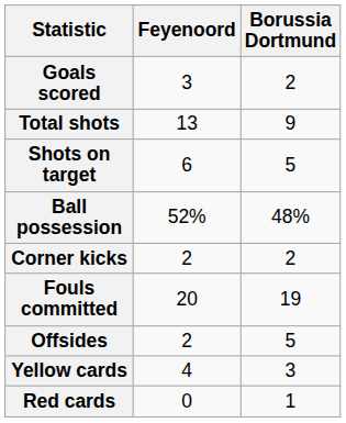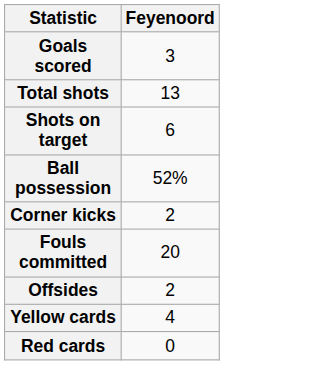 <table class="wikitable plainrowheaders" style="text-align:center">
 <tr>
 <th scope="col" style="width:100px">Statistic</th>
 <th scope="col" style="width:70px">Feyenoord</th>
-<th scope="col" style="width:70px">Borussia Dortmund</th>
 </tr>
 <tr>
 <th scope=row>Goals scored</th>
 <td>3</td>
-<td>2</td>
 </tr>
 <tr>
 <th scope=row>Total shots</th>
 <td>13</td>
-<td>9</td>
 </tr>
 <tr>
 <th scope=row>Shots on target</th>
 <td>6</td>
-<td>5</td>
 </tr>
 <tr>
 <th scope=row>Ball possession</th>
 <td>52%</td>
-<td>48%</td>
 </tr>
 <tr>
 <th scope=row>Corner kicks</th>
-<td>2</td>
 <td>2</td>
 </tr>
 <tr>
 <th scope=row>Fouls committed</th>
 <td>20</td>
-<td>19</td>
 </tr>
 <tr>
 <th scope=row>Offsides</th>
 <td>2</td>
-<td>5</td>
 </tr>
 <tr>
 <th scope=row>Yellow cards</th>
 <td>4</td>
-<td>3</td>
 </tr>
 <tr>
 <th scope=row>Red cards</th>
 <td>0</td>
-<td>1</td>
 </tr>
 </table>
